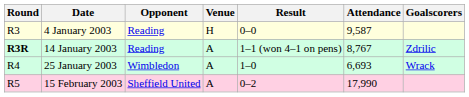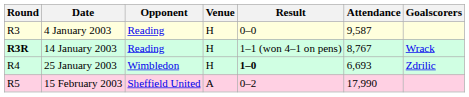 <table class="wikitable">
 <tr>
 <th>Round</th>
 <th>Date</th>
 <th>Opponent</th>
 <th>Venue</th>
 <th>Result</th>
 <th>Attendance</th>
 <th>Goalscorers</th>
 </tr>
 <tr style="background-color: #ffffdd;">
 <td>R3</td>
 <td>4 January 2003</td>
 <td><a href='#'>Reading</a></td>
 <td>H</td>
 <td>0–0</td>
 <td>9,587</td>
 <td></td>
 </tr>
 <tr style="background-color: #d0ffe3;">
 <td><strong>R3R</strong></td>
 <td>14 January 2003</td>
 <td><a href='#'>Reading</a></td>
-<td>A</td>
+<td>H</td>
 <td>1–1 (won 4–1 on pens)</td>
 <td>8,767</td>
-<td><a href='#'>Zdrilic</a></td>
+<td><a href='#'>Wrack</a></td>
 </tr>
 <tr style="background-color: #d0ffe3;">
 <td>R4</td>
 <td>25 January 2003</td>
 <td><a href='#'>Wimbledon</a></td>
-<td>A</td>
-<td>1–0</td>
+<td>H</td>
+<td><strong>1–0</strong></td>
 <td>6,693</td>
-<td><a href='#'>Wrack</a></td>
+<td><a href='#'>Zdrilic</a></td>
 </tr>
 <tr style="background-color: #ffd0e3;">
 <td>R5</td>
 <td>15 February 2003</td>
 <td><a href='#'>Sheffield United</a></td>
 <td>A</td>
 <td>0–2</td>
 <td>17,990</td>
 <td></td>
 </tr>
 </table>
